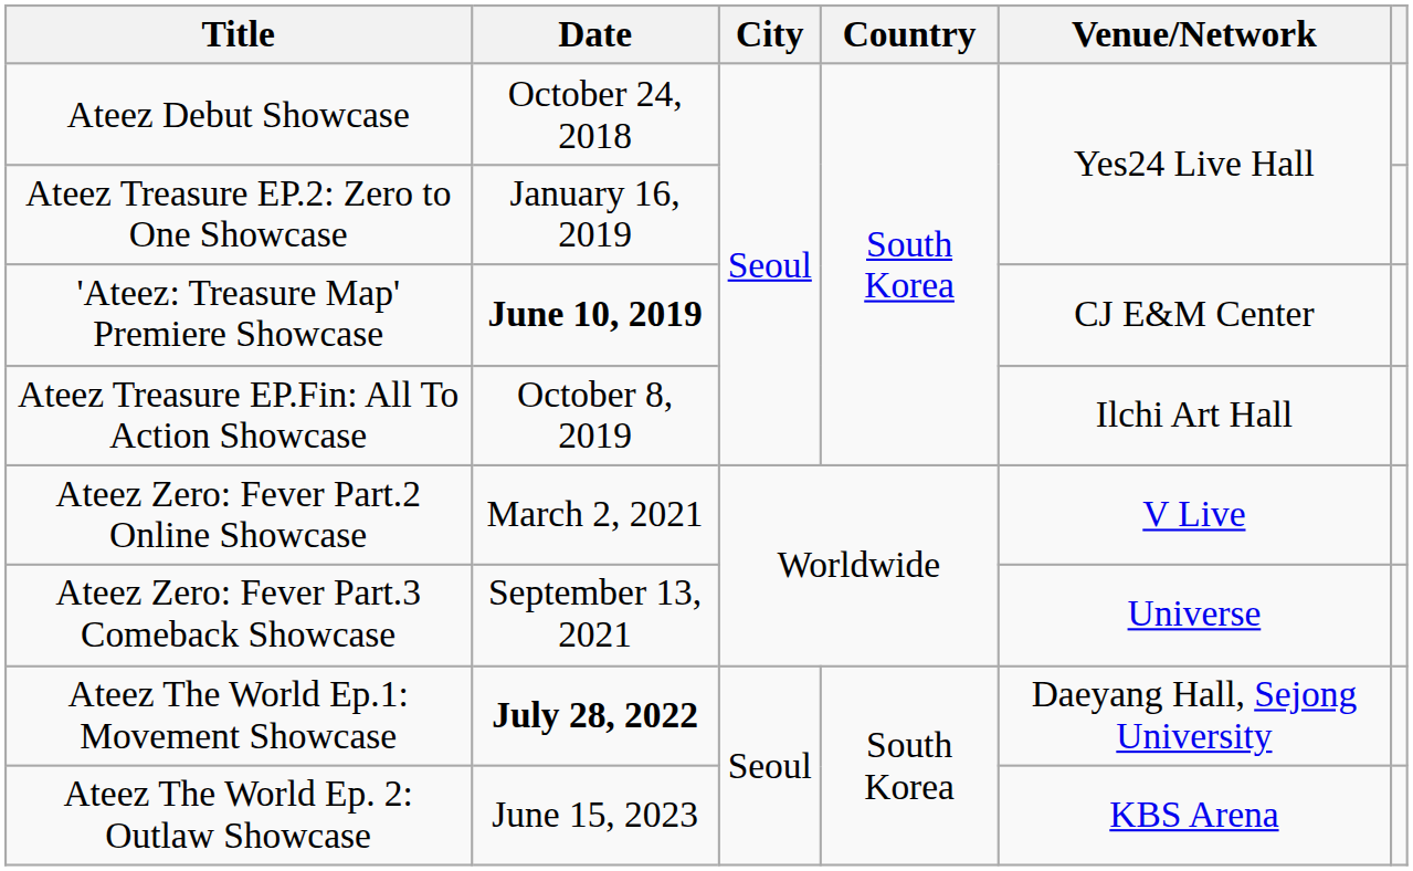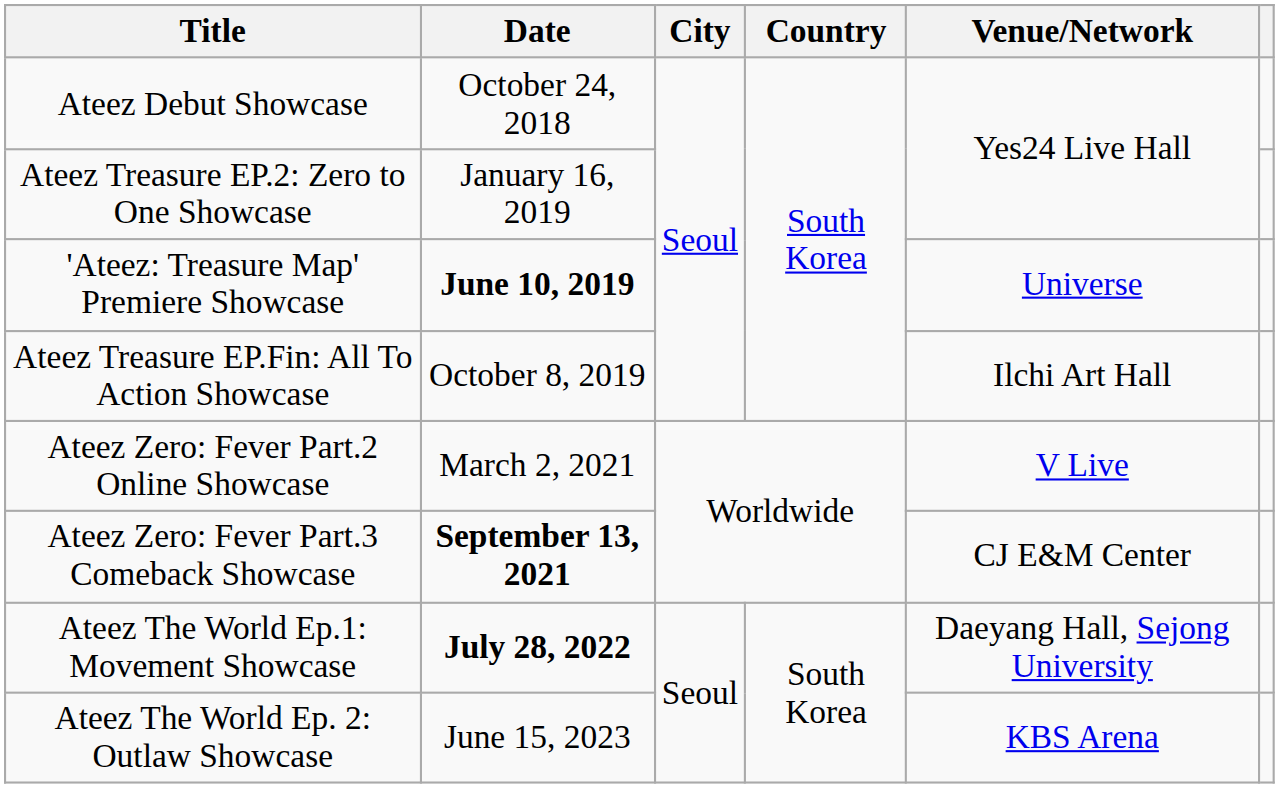 <table class="wikitable" style="text-align:center">
 <tr>
 <th>Title</th>
 <th>Date</th>
 <th>City</th>
 <th>Country</th>
 <th>Venue/Network</th>
 <th></th>
 </tr>
 <tr>
 <td>Ateez Debut Showcase</td>
 <td>October 24, 2018</td>
 <td rowspan="4"><a href='#'>Seoul</a></td>
 <td rowspan="4"><a href='#'>South Korea</a></td>
 <td rowspan="2">Yes24 Live Hall</td>
 <td></td>
 </tr>
 <tr>
 <td>Ateez Treasure EP.2: Zero to One Showcase</td>
 <td>January 16, 2019</td>
 <td></td>
 </tr>
 <tr>
 <td>'Ateez: Treasure Map' Premiere Showcase</td>
 <td><strong>June 10, 2019</strong></td>
-<td>CJ E&M Center</td>
+<td><a href='#'>Universe</a></td>
 <td></td>
 </tr>
 <tr>
 <td>Ateez Treasure EP.Fin: All To Action Showcase</td>
 <td>October 8, 2019</td>
 <td>Ilchi Art Hall</td>
 <td></td>
 </tr>
 <tr>
 <td>Ateez Zero: Fever Part.2 Online Showcase</td>
 <td>March 2, 2021</td>
 <td colspan="2" rowspan="2">Worldwide</td>
 <td><a href='#'>V Live</a></td>
 <td></td>
 </tr>
 <tr>
 <td>Ateez Zero: Fever Part.3 Comeback Showcase</td>
-<td>September 13, 2021</td>
-<td><a href='#'>Universe</a></td>
+<td><strong>September 13, 2021</strong></td>
+<td>CJ E&M Center</td>
 <td></td>
 </tr>
 <tr>
 <td>Ateez The World Ep.1: Movement Showcase</td>
 <td><strong>July 28, 2022</strong></td>
 <td rowspan="2">Seoul</td>
 <td rowspan="2">South Korea</td>
 <td>Daeyang Hall, <a href='#'>Sejong University</a></td>
 <td></td>
 </tr>
 <tr>
 <td>Ateez The World Ep. 2: Outlaw Showcase</td>
 <td>June 15, 2023</td>
 <td><a href='#'>KBS Arena</a></td>
 <td></td>
 </tr>
 </table>
